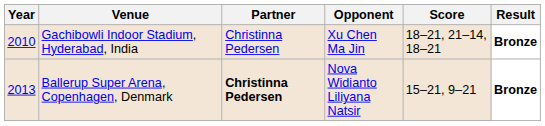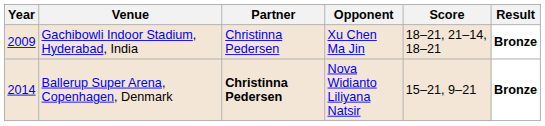 <table class="sortable wikitable" style="font-size: 90%;">
 <tr>
 <th>Year</th>
 <th>Venue</th>
 <th>Partner</th>
 <th>Opponent</th>
 <th>Score</th>
 <th>Result</th>
 </tr>
 <tr style="background:#F3E6D7">
-<td align="center"><a href='#'>2010</a></td>
+<td align="center"><a href='#'>2009</a></td>
 <td align="left"><a href='#'>Gachibowli Indoor Stadium</a>, <a href='#'>Hyderabad</a>, India</td>
 <td align="left"> <a href='#'>Christinna Pedersen</a></td>
 <td align="left"> <a href='#'>Xu Chen</a> <br>  <a href='#'>Ma Jin</a></td>
 <td align="left">18–21, 21–14, 18–21</td>
 <td style="text-align:left; background:white"> <strong>Bronze</strong></td>
 </tr>
 <tr style="background:#F3E6D7">
-<td align="center"><a href='#'>2013</a></td>
+<td align="center"><a href='#'>2014</a></td>
 <td align="left"><a href='#'>Ballerup Super Arena</a>, <a href='#'>Copenhagen</a>, Denmark</td>
 <td align="left"><strong> Christinna Pedersen</strong></td>
 <td align="left"> <a href='#'>Nova Widianto</a> <br>  <a href='#'>Liliyana Natsir</a></td>
 <td align="left">15–21, 9–21</td>
 <td style="text-align:left; background:white"> <strong>Bronze</strong></td>
 </tr>
 </table>
